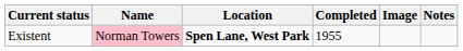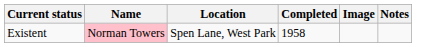 <table class="wikitable sortable">
 <tr>
 <th>Current status</th>
 <th>Name</th>
 <th>Location</th>
 <th>Completed</th>
 <th class="unsortable">Image</th>
 <th class="unsortable">Notes</th>
 </tr>
 <tr>
 <td>Existent</td>
 <td style="background: pink;">Norman Towers</td>
-<td><strong>Spen Lane, West Park</strong></td>
-<td>1955</td>
+<td>Spen Lane, West Park</td>
+<td>1958</td>
 <td></td>
 <td></td>
 </tr>
 </table>
